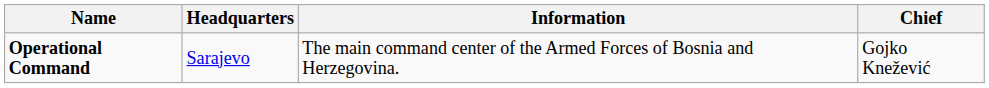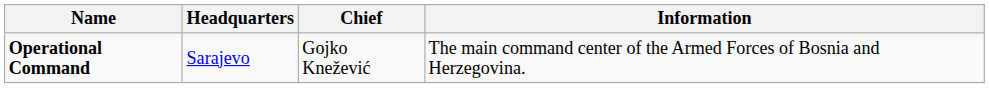 <table class="wikitable">
 <tr>
 <th scope="col" style="width:150px">Name</th>
 <th>Headquarters</th>
+<th>Chief</th>
 <th>Information</th>
-<th>Chief</th>
 </tr>
 <tr>
 <td><strong>Operational Command</strong></td>
 <td><a href='#'>Sarajevo</a></td>
+<td>Gojko Knežević</td>
 <td>The main command center of the Armed Forces of Bosnia and Herzegovina.</td>
-<td>Gojko Knežević</td>
 </tr>
 </table>
